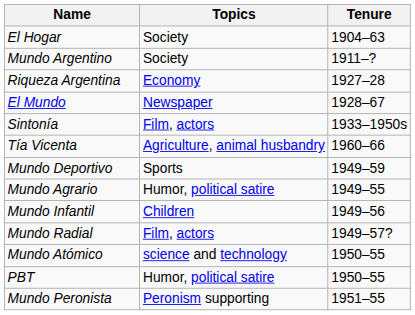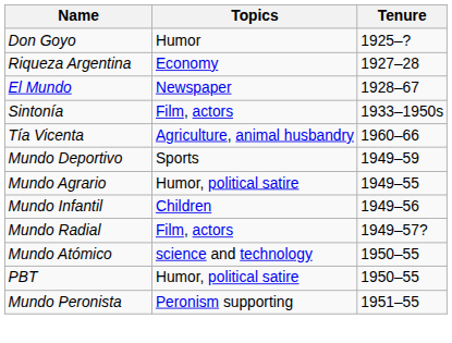 <table class= wikitable sortable>
 <tr>
 <th width=150px>Name</th>
 <th>Topics</th>
 <th>Tenure</th>
 </tr>
 <tr>
-<td><em>El Hogar</em> </td>
-<td>Society</td>
-<td>1904–63</td>
-</tr>
-<tr>
-<td><em>Mundo Argentino</em></td>
-<td>Society</td>
-<td>1911–? </td>
+<td><em>Don Goyo</em></td>
+<td>Humor</td>
+<td>1925–?</td>
 </tr>
 <tr>
 <td><em>Riqueza Argentina</em></td>
 <td><a href='#'>Economy</a></td>
 <td>1927–28</td>
 </tr>
 <tr>
 <td><em><a href='#'>El Mundo</a></em></td>
 <td><a href='#'>Newspaper</a></td>
 <td>1928–67</td>
 </tr>
 <tr>
 <td><em>Sintonía</em></td>
 <td><a href='#'>Film</a>, <a href='#'>actors</a></td>
 <td>1933–1950s </td>
 </tr>
 <tr>
 <td><em>Tía Vicenta</em></td>
 <td><a href='#'>Agriculture</a>, <a href='#'>animal husbandry</a></td>
 <td>1960–66</td>
 </tr>
 <tr>
 <td><em>Mundo Deportivo</em></td>
 <td>Sports</td>
 <td>1949–59 </td>
 </tr>
 <tr>
 <td><em>Mundo Agrario</em></td>
 <td>Humor, <a href='#'>political satire</a></td>
 <td>1949–55 </td>
 </tr>
 <tr>
 <td><em>Mundo Infantil</em></td>
 <td><a href='#'>Children</a></td>
 <td>1949–56</td>
 </tr>
 <tr>
 <td><em>Mundo Radial</em></td>
 <td><a href='#'>Film</a>, <a href='#'>actors</a></td>
 <td>1949–57?</td>
 </tr>
 <tr>
 <td><em>Mundo Atómico</em></td>
 <td><a href='#'>science</a> and <a href='#'>technology</a></td>
 <td>1950–55</td>
 </tr>
 <tr>
 <td><em>PBT</em> </td>
 <td>Humor, <a href='#'>political satire</a></td>
 <td>1950–55</td>
 </tr>
 <tr>
 <td><em>Mundo Peronista</em></td>
 <td><a href='#'>Peronism</a> supporting</td>
 <td>1951–55</td>
 </tr>
 </table>
